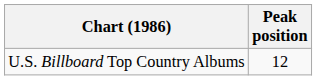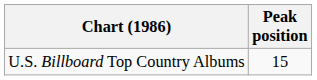 <table class="wikitable">
 <tr>
 <th>Chart (1986)</th>
 <th>Peak<br>position</th>
 </tr>
 <tr>
 <td>U.S. <em>Billboard</em> Top Country Albums</td>
-<td align="center">12</td>
+<td align="center">15</td>
 </tr>
 </table>
